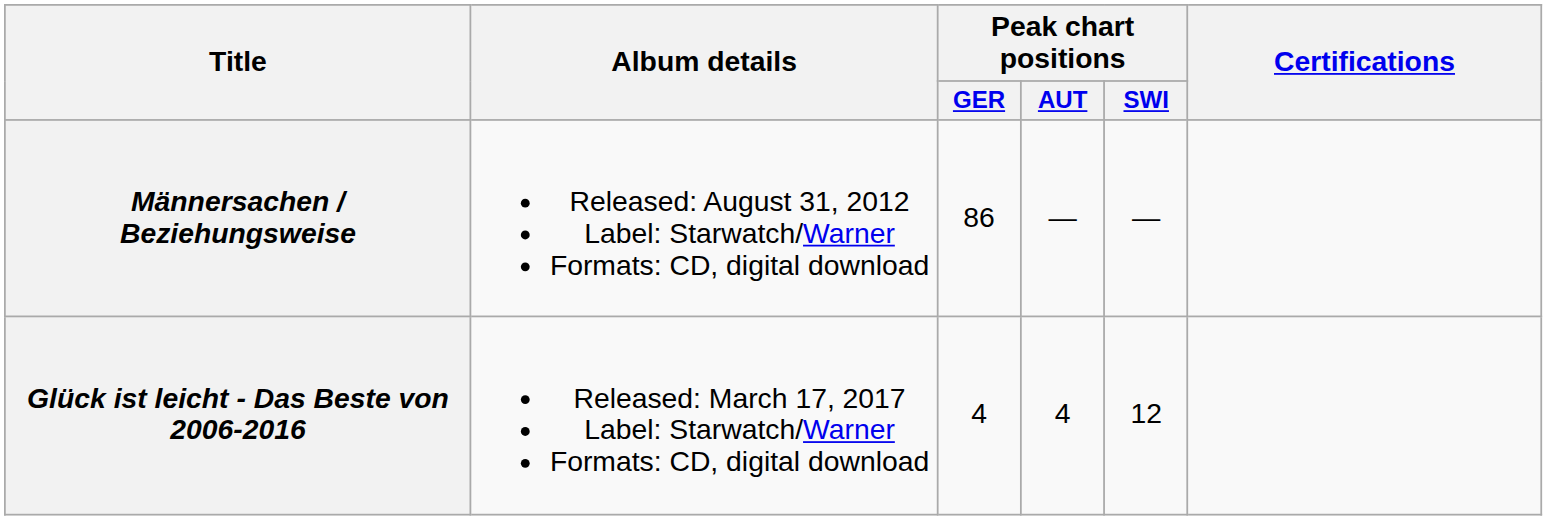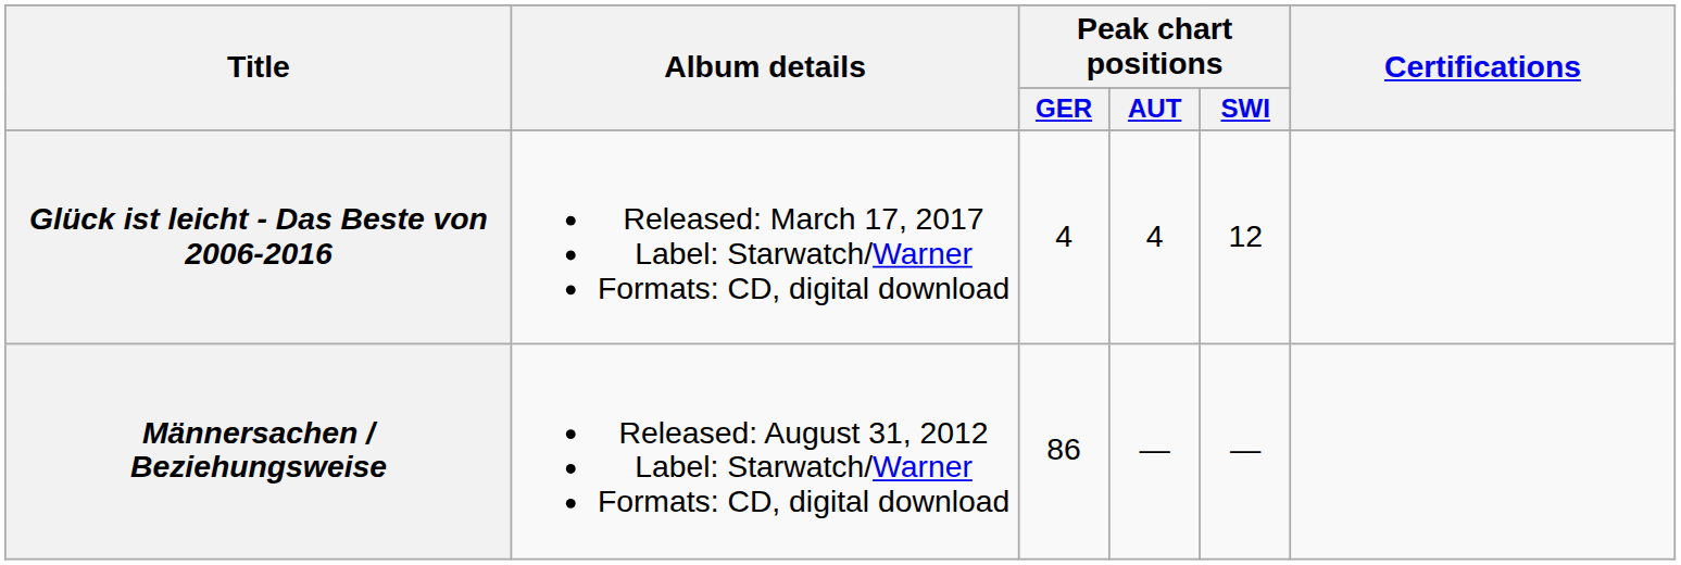 <table class="wikitable plainrowheaders" style="text-align:center;" border="1">
 <tr>
 <th scope="col" rowspan="2" style="width:16em;">Title</th>
 <th scope="col" rowspan="2" style="width:16em;">Album details</th>
 <th scope="col" colspan="3">Peak chart positions</th>
 <th scope="col" rowspan="2" style="width:12em;"><a href='#'>Certifications</a></th>
 </tr>
 <tr>
 <th style="width:3em;font-size:85%"><a href='#'>GER</a><br></th>
 <th style="width:3em;font-size:85%"><a href='#'>AUT</a><br></th>
 <th style="width:3em;font-size:85%"><a href='#'>SWI</a><br></th>
 </tr>
 <tr>
+<th scope="row"><em>Glück ist leicht - Das Beste von 2006-2016</em></th>
+<td><br><ul><li>Released: March 17, 2017</li><li>Label: Starwatch/<a href='#'>Warner</a></li><li>Formats: CD, digital download</li></ul></td>
+<td>4</td>
+<td>4</td>
+<td>12</td>
+<td align="left"></td>
+</tr>
+<tr>
 <th scope="row"><em>Männersachen / Beziehungsweise</em></th>
 <td><br><ul><li>Released: August 31, 2012</li><li>Label: Starwatch/<a href='#'>Warner</a></li><li>Formats: CD, digital download</li></ul></td>
 <td>86</td>
 <td>—</td>
 <td>—</td>
 <td align="left"></td>
 </tr>
-<tr>
-<th scope="row"><em>Glück ist leicht - Das Beste von 2006-2016</em></th>
-<td><br><ul><li>Released: March 17, 2017</li><li>Label: Starwatch/<a href='#'>Warner</a></li><li>Formats: CD, digital download</li></ul></td>
-<td>4</td>
-<td>4</td>
-<td>12</td>
-<td align="left"></td>
-</tr>
 </table>
